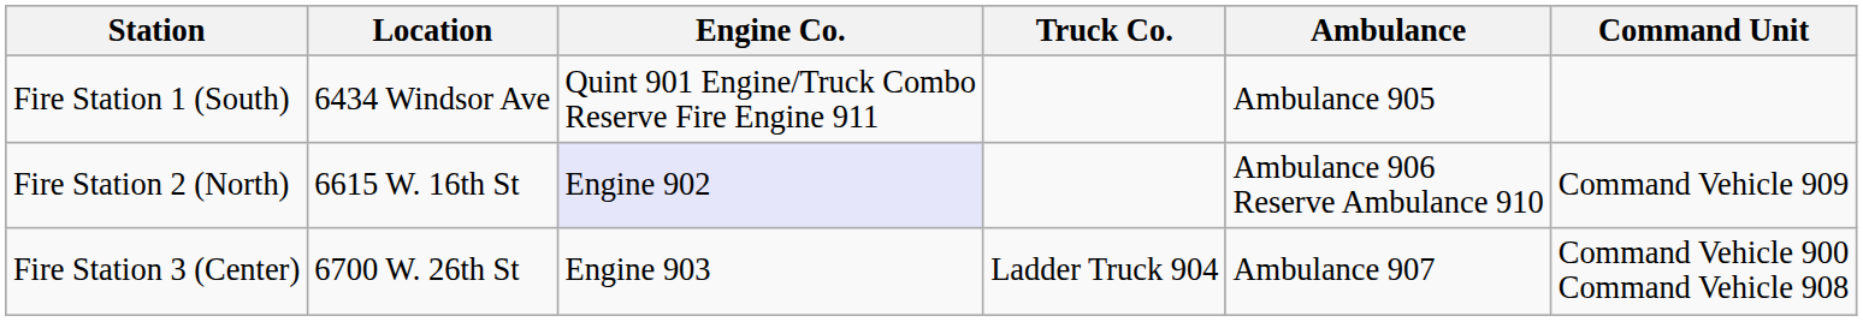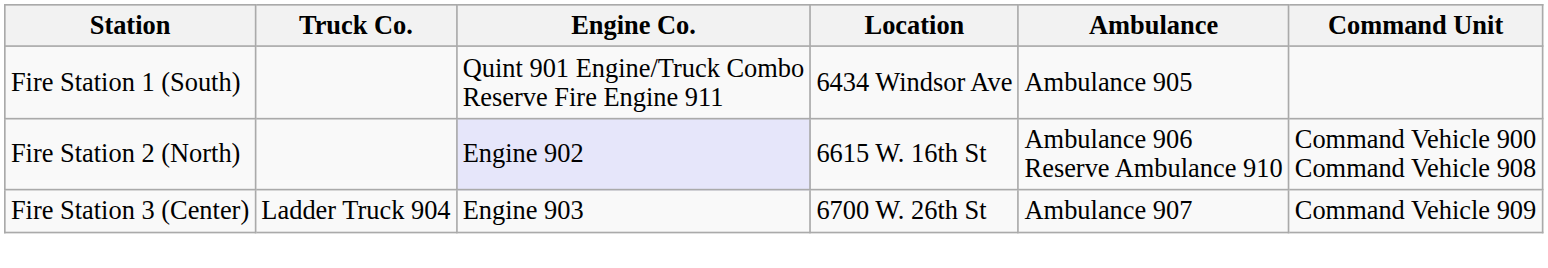 <table class="wikitable">
 <tr>
 <th>Station</th>
+<th>Truck Co.</th>
+<th>Engine Co.</th>
 <th>Location</th>
-<th>Engine Co.</th>
-<th>Truck Co.</th>
 <th>Ambulance</th>
 <th>Command Unit</th>
 </tr>
 <tr>
 <td>Fire Station 1 (South)</td>
+<td></td>
+<td>Quint 901 Engine/<wbr>Truck Combo<br>Reserve Fire Engine 911</td>
 <td>6434 Windsor Ave</td>
-<td>Quint 901 Engine/<wbr>Truck Combo<br>Reserve Fire Engine 911</td>
-<td></td>
 <td>Ambulance 905</td>
 <td></td>
 </tr>
 <tr>
 <td>Fire Station 2 (North)</td>
+<td></td>
+<td style="background: lavender;">Engine 902</td>
 <td>6615 W. 16th St</td>
-<td style="background: lavender;">Engine 902</td>
-<td></td>
 <td>Ambulance 906<br>Reserve Ambulance 910</td>
-<td>Command Vehicle 909</td>
+<td>Command Vehicle 900<br>Command Vehicle 908</td>
 </tr>
 <tr>
 <td>Fire Station 3 (Center)</td>
+<td>Ladder Truck 904</td>
+<td>Engine 903</td>
 <td>6700 W. 26th St</td>
-<td>Engine 903</td>
-<td>Ladder Truck 904</td>
 <td>Ambulance 907</td>
-<td>Command Vehicle 900<br>Command Vehicle 908</td>
+<td>Command Vehicle 909</td>
 </tr>
 </table>
